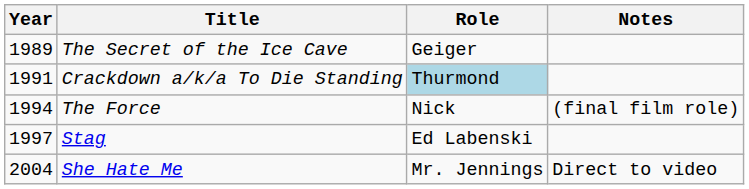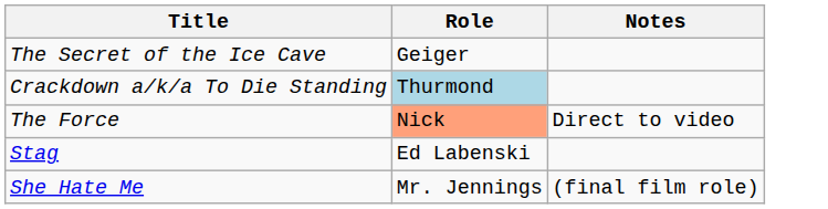 <table class="wikitable">
 <tr>
-<th>Year</th>
 <th>Title</th>
 <th>Role</th>
 <th>Notes</th>
 </tr>
 <tr>
-<td>1989</td>
 <td><em>The Secret of the Ice Cave</em></td>
 <td>Geiger</td>
 <td></td>
 </tr>
 <tr>
-<td>1991</td>
 <td><em>Crackdown a/k/a To Die Standing</em></td>
 <td style="background: lightblue;">Thurmond</td>
 <td></td>
 </tr>
 <tr>
-<td>1994</td>
 <td><em>The Force</em></td>
-<td>Nick</td>
-<td>(final film role)</td>
+<td style="background: lightsalmon;">Nick</td>
+<td>Direct to video</td>
 </tr>
 <tr>
-<td>1997</td>
 <td><em><a href='#'>Stag</a></em></td>
 <td>Ed Labenski</td>
 <td></td>
 </tr>
 <tr>
-<td>2004</td>
 <td><em><a href='#'>She Hate Me</a></em></td>
 <td>Mr. Jennings</td>
-<td>Direct to video</td>
+<td>(final film role)</td>
 </tr>
 </table>
